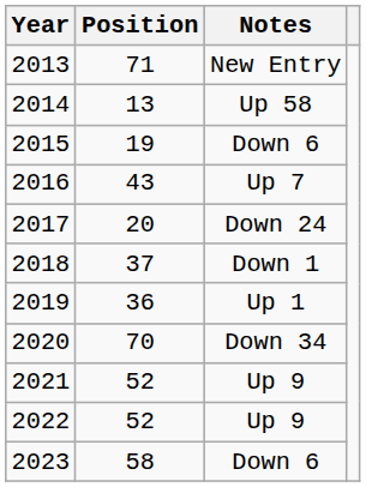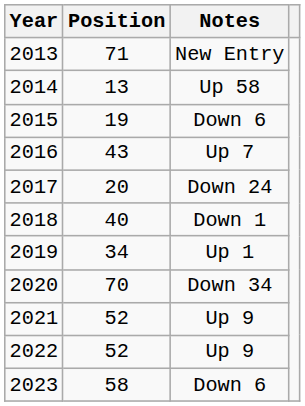 <table class="wikitable plainrowheaders" style="text-align:center;">
 <tr>
 <th>Year</th>
 <th>Position</th>
 <th>Notes</th>
 <th></th>
 </tr>
 <tr>
 <td>2013</td>
 <td>71</td>
 <td>New Entry</td>
 <td rowspan="11"></td>
 </tr>
 <tr>
 <td>2014</td>
 <td>13</td>
 <td>Up 58</td>
 </tr>
 <tr>
 <td>2015</td>
 <td>19</td>
 <td>Down 6</td>
 </tr>
 <tr>
 <td>2016</td>
 <td>43</td>
 <td>Up 7</td>
 </tr>
 <tr>
 <td>2017</td>
 <td>20</td>
 <td>Down 24</td>
 </tr>
 <tr>
 <td>2018</td>
-<td>37</td>
+<td>40</td>
 <td>Down 1</td>
 </tr>
 <tr>
 <td>2019</td>
-<td>36</td>
+<td>34</td>
 <td>Up 1</td>
 </tr>
 <tr>
 <td>2020</td>
 <td>70</td>
 <td>Down 34</td>
 </tr>
 <tr>
 <td>2021</td>
 <td>52</td>
 <td>Up 9</td>
 </tr>
 <tr>
 <td>2022</td>
 <td>52</td>
 <td>Up 9</td>
 </tr>
 <tr>
 <td>2023</td>
 <td>58</td>
 <td>Down 6</td>
 </tr>
 </table>
